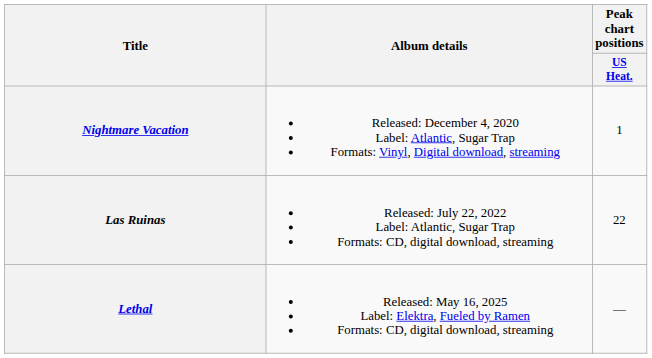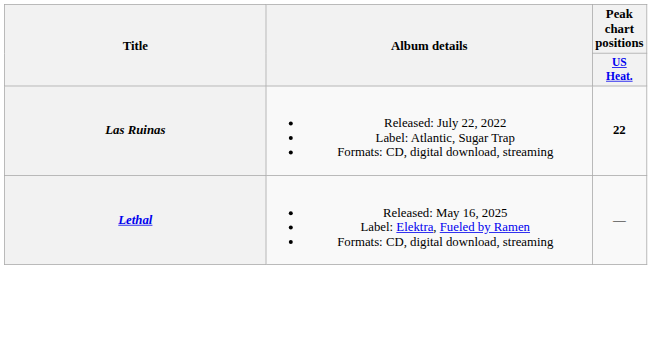 <table class="wikitable plainrowheaders" style="text-align:center;">
 <tr>
 <th scope="col" rowspan="2" style="width:20em;">Title</th>
 <th scope="col" rowspan="2" style="width:25em;">Album details</th>
 <th scope="col" colspan="1">Peak chart positions</th>
 </tr>
 <tr>
 <th scope="col" style="width:3em;font-size:90%;"><a href='#'>US<br>Heat.</a><br></th>
 </tr>
 <tr>
-<th scope="row"><em><a href='#'>Nightmare Vacation</a></em></th>
-<td><br><ul><li>Released: December 4, 2020</li><li>Label: <a href='#'>Atlantic</a>, Sugar Trap</li><li>Formats: <a href='#'>Vinyl</a>, <a href='#'>Digital download</a>, <a href='#'>streaming</a></li></ul></td>
-<td>1</td>
-</tr>
-<tr>
 <th scope="row"><em>Las Ruinas</em></th>
 <td><br><ul><li>Released: July 22, 2022</li><li>Label: Atlantic, Sugar Trap</li><li>Formats: CD, digital download, streaming</li></ul></td>
-<td>22</td>
+<td><strong>22</strong></td>
 </tr>
 <tr>
 <th scope="row"><em><a href='#'>Lethal</a></em></th>
 <td><br><ul><li>Released: May 16, 2025</li><li>Label: <a href='#'>Elektra</a>, <a href='#'>Fueled by Ramen</a></li><li>Formats: CD, digital download, streaming</li></ul></td>
 <td>—</td>
 </tr>
 </table>
